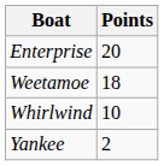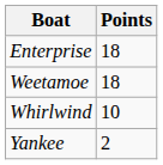 <table class="wikitable">
 <tr>
 <th>Boat</th>
 <th>Points</th>
 </tr>
 <tr>
 <td><em>Enterprise</em></td>
-<td>20</td>
+<td>18</td>
 </tr>
 <tr>
 <td><em>Weetamoe</em></td>
 <td>18</td>
 </tr>
 <tr>
 <td><em>Whirlwind</em></td>
 <td>10</td>
 </tr>
 <tr>
 <td><em>Yankee</em></td>
 <td>2</td>
 </tr>
 </table>
